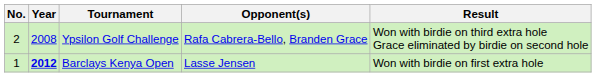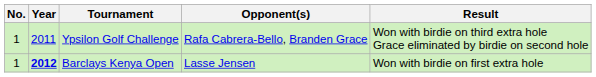 <table class="wikitable" style="font-size:95%;">
 <tr>
 <th>No.</th>
 <th>Year</th>
 <th>Tournament</th>
 <th>Opponent(s)</th>
 <th>Result</th>
 </tr>
 <tr style="background:#D0F0C0;">
-<td align=center>2</td>
-<td><a href='#'>2008</a></td>
+<td align=center>1</td>
+<td><a href='#'>2011</a></td>
 <td><a href='#'>Ypsilon Golf Challenge</a></td>
 <td> <a href='#'>Rafa Cabrera-Bello</a>,  <a href='#'>Branden Grace</a></td>
 <td>Won with birdie on third extra hole<br>Grace eliminated by birdie on second hole</td>
 </tr>
 <tr style="background:#D0F0C0;">
 <td align=center>1</td>
 <td><strong><a href='#'>2012</a></strong></td>
 <td><a href='#'>Barclays Kenya Open</a></td>
 <td> <a href='#'>Lasse Jensen</a></td>
 <td>Won with birdie on first extra hole</td>
 </tr>
 </table>
